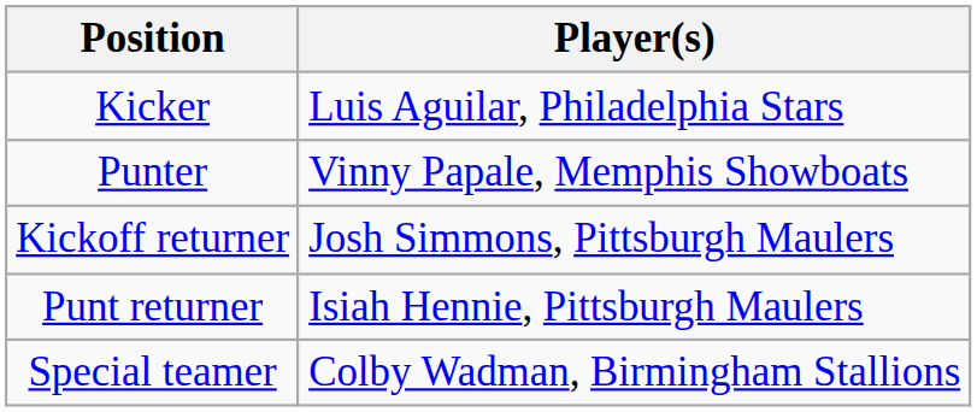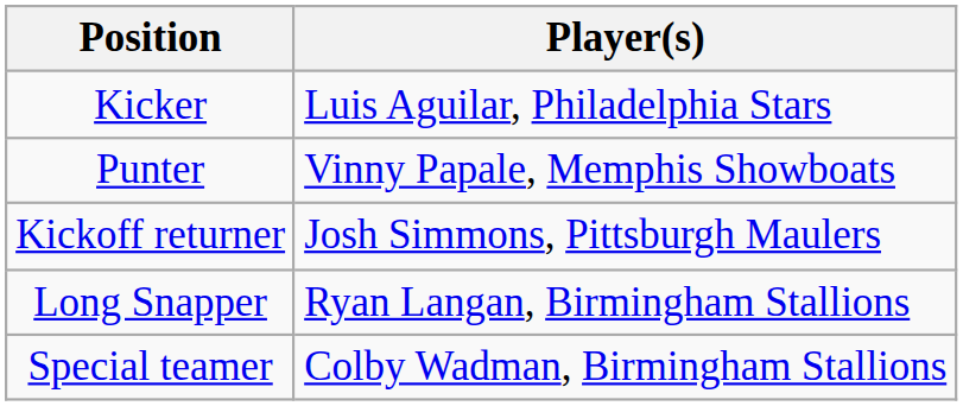 <table class="wikitable">
 <tr>
 <th>Position</th>
 <th>Player(s)</th>
 </tr>
 <tr>
 <td style="text-align:center"><a href='#'>Kicker</a></td>
 <td> <a href='#'>Luis Aguilar</a>, <a href='#'>Philadelphia Stars</a></td>
 </tr>
 <tr>
 <td style="text-align:center"><a href='#'>Punter</a></td>
 <td> <a href='#'>Vinny Papale</a>, <a href='#'>Memphis Showboats</a></td>
 </tr>
 <tr>
 <td style="text-align:center"><a href='#'>Kickoff returner</a></td>
 <td> <a href='#'>Josh Simmons</a>, <a href='#'>Pittsburgh Maulers</a></td>
 </tr>
 <tr>
-<td style="text-align:center"><a href='#'>Punt returner</a></td>
-<td> <a href='#'>Isiah Hennie</a>, <a href='#'>Pittsburgh Maulers</a></td>
+<td style="text-align:center"><a href='#'>Long Snapper</a></td>
+<td> <a href='#'>Ryan Langan</a>, <a href='#'>Birmingham Stallions</a></td>
 </tr>
 <tr>
 <td style="text-align:center"><a href='#'>Special teamer</a></td>
 <td> <a href='#'>Colby Wadman</a>, <a href='#'>Birmingham Stallions</a></td>
 </tr>
 </table>
